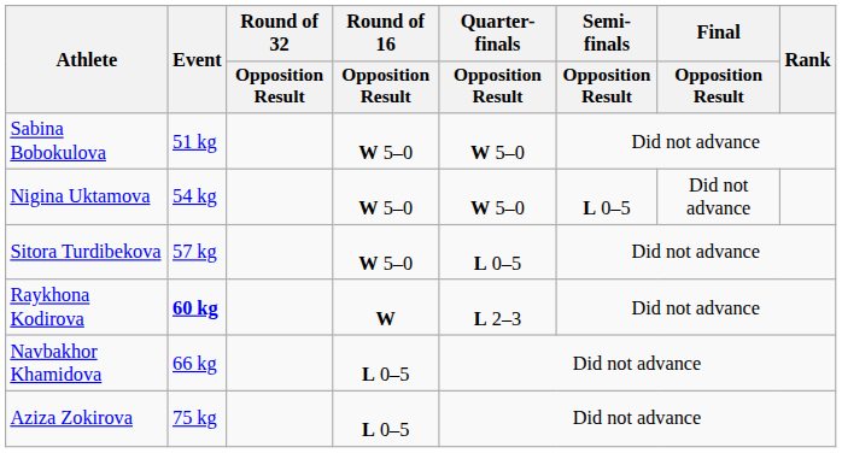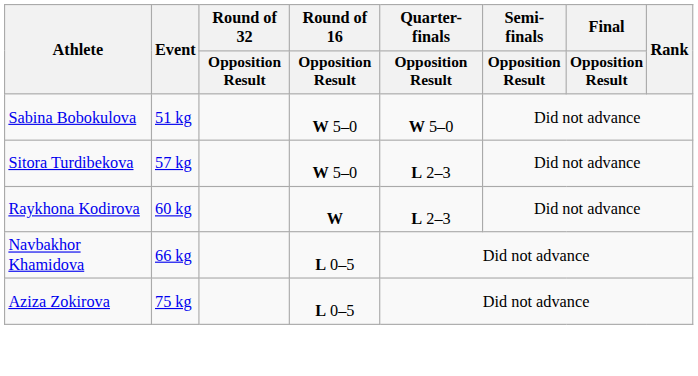 <table class=wikitable style=font-size:90%;text-align:center>
 <tr>
 <th rowspan="2">Athlete</th>
 <th rowspan="2">Event</th>
 <th>Round of 32</th>
 <th>Round of 16</th>
 <th>Quarter-finals</th>
 <th>Semi-finals</th>
 <th>Final</th>
 <th rowspan=2>Rank</th>
 </tr>
 <tr style="font-size:95%">
 <th>Opposition<br>Result</th>
 <th>Opposition<br>Result</th>
 <th>Opposition<br>Result</th>
 <th>Opposition<br>Result</th>
 <th>Opposition<br>Result</th>
 </tr>
 <tr>
 <td align=left><a href='#'>Sabina Bobokulova</a></td>
 <td align=left><a href='#'>51 kg</a></td>
 <td></td>
 <td><br><strong>W</strong> 5–0</td>
 <td><br><strong>W</strong> 5–0</td>
 <td colspan=3>Did not advance</td>
 </tr>
 <tr>
-<td align=left><a href='#'>Nigina Uktamova</a></td>
-<td align=left><a href='#'>54 kg</a></td>
-<td></td>
-<td><br><strong>W</strong> 5–0</td>
-<td><br><strong>W</strong> 5–0</td>
-<td><br><strong>L</strong> 0–5</td>
-<td>Did not advance</td>
-<td></td>
-</tr>
-<tr>
 <td align=left><a href='#'>Sitora Turdibekova</a></td>
 <td align=left><a href='#'>57 kg</a></td>
 <td></td>
 <td><br><strong>W</strong> 5–0</td>
-<td><br><strong>L</strong> 0–5</td>
+<td><br><strong>L</strong> 2–3</td>
 <td colspan=3>Did not advance</td>
 </tr>
 <tr>
 <td align=left><a href='#'>Raykhona Kodirova</a></td>
-<td align=left><strong><a href='#'>60 kg</a></strong></td>
+<td align=left><a href='#'>60 kg</a></td>
 <td></td>
 <td><br><strong>W</strong> </td>
 <td><br><strong>L</strong> 2–3</td>
 <td colspan=3>Did not advance</td>
 </tr>
 <tr>
 <td align=left><a href='#'>Navbakhor Khamidova</a></td>
 <td align=left><a href='#'>66 kg</a></td>
 <td></td>
 <td><br><strong>L</strong> 0–5</td>
 <td colspan=4>Did not advance</td>
 </tr>
 <tr>
 <td align=left><a href='#'>Aziza Zokirova</a></td>
 <td align=left><a href='#'>75 kg</a></td>
 <td></td>
 <td><br><strong>L</strong> 0–5</td>
 <td colspan=4>Did not advance</td>
 </tr>
 </table>
